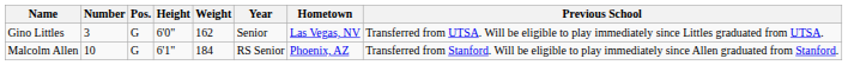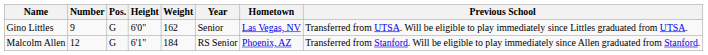 <table class="wikitable sortable" border="1">
 <tr>
 <th>Name</th>
 <th>Number</th>
 <th>Pos.</th>
 <th>Height</th>
 <th>Weight</th>
 <th>Year</th>
 <th>Hometown</th>
 <th class="unsortable">Previous School</th>
 </tr>
 <tr>
 <td>Gino Littles</td>
-<td>3</td>
+<td>9</td>
 <td>G</td>
 <td>6'0"</td>
 <td>162</td>
 <td>Senior</td>
 <td><a href='#'>Las Vegas, NV</a></td>
 <td>Transferred from <a href='#'>UTSA</a>. Will be eligible to play immediately since Littles graduated from <a href='#'>UTSA</a>.</td>
 </tr>
 <tr>
 <td>Malcolm Allen</td>
-<td>10</td>
+<td>12</td>
 <td>G</td>
 <td>6'1"</td>
 <td>184</td>
 <td>RS Senior</td>
 <td><a href='#'>Phoenix, AZ</a></td>
 <td>Transferred from <a href='#'>Stanford</a>. Will be eligible to play immediately since Allen graduated from <a href='#'>Stanford</a>.</td>
 </tr>
 </table>
